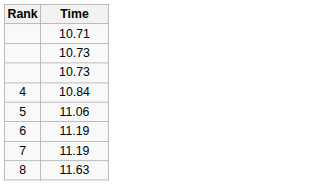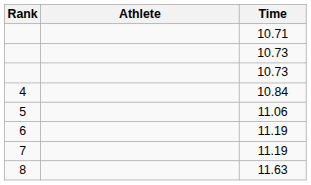 <table class=wikitable style="text-align:center">
 <tr>
 <th width=40>Rank</th>
+<th width=250>Athlete</th>
 <th width=80>Time</th>
 </tr>
 <tr>
 <td></td>
+<td align=left></td>
 <td>10.71</td>
 </tr>
 <tr>
 <td></td>
+<td align=left></td>
 <td>10.73</td>
 </tr>
 <tr>
 <td></td>
+<td align=left></td>
 <td>10.73</td>
 </tr>
 <tr>
 <td>4</td>
+<td align=left></td>
 <td>10.84</td>
 </tr>
 <tr>
 <td>5</td>
+<td align=left></td>
 <td>11.06</td>
 </tr>
 <tr>
 <td>6</td>
+<td align=left></td>
 <td>11.19</td>
 </tr>
 <tr>
 <td>7</td>
+<td align=left></td>
 <td>11.19</td>
 </tr>
 <tr>
 <td>8</td>
+<td align=left></td>
 <td>11.63</td>
 </tr>
 </table>
